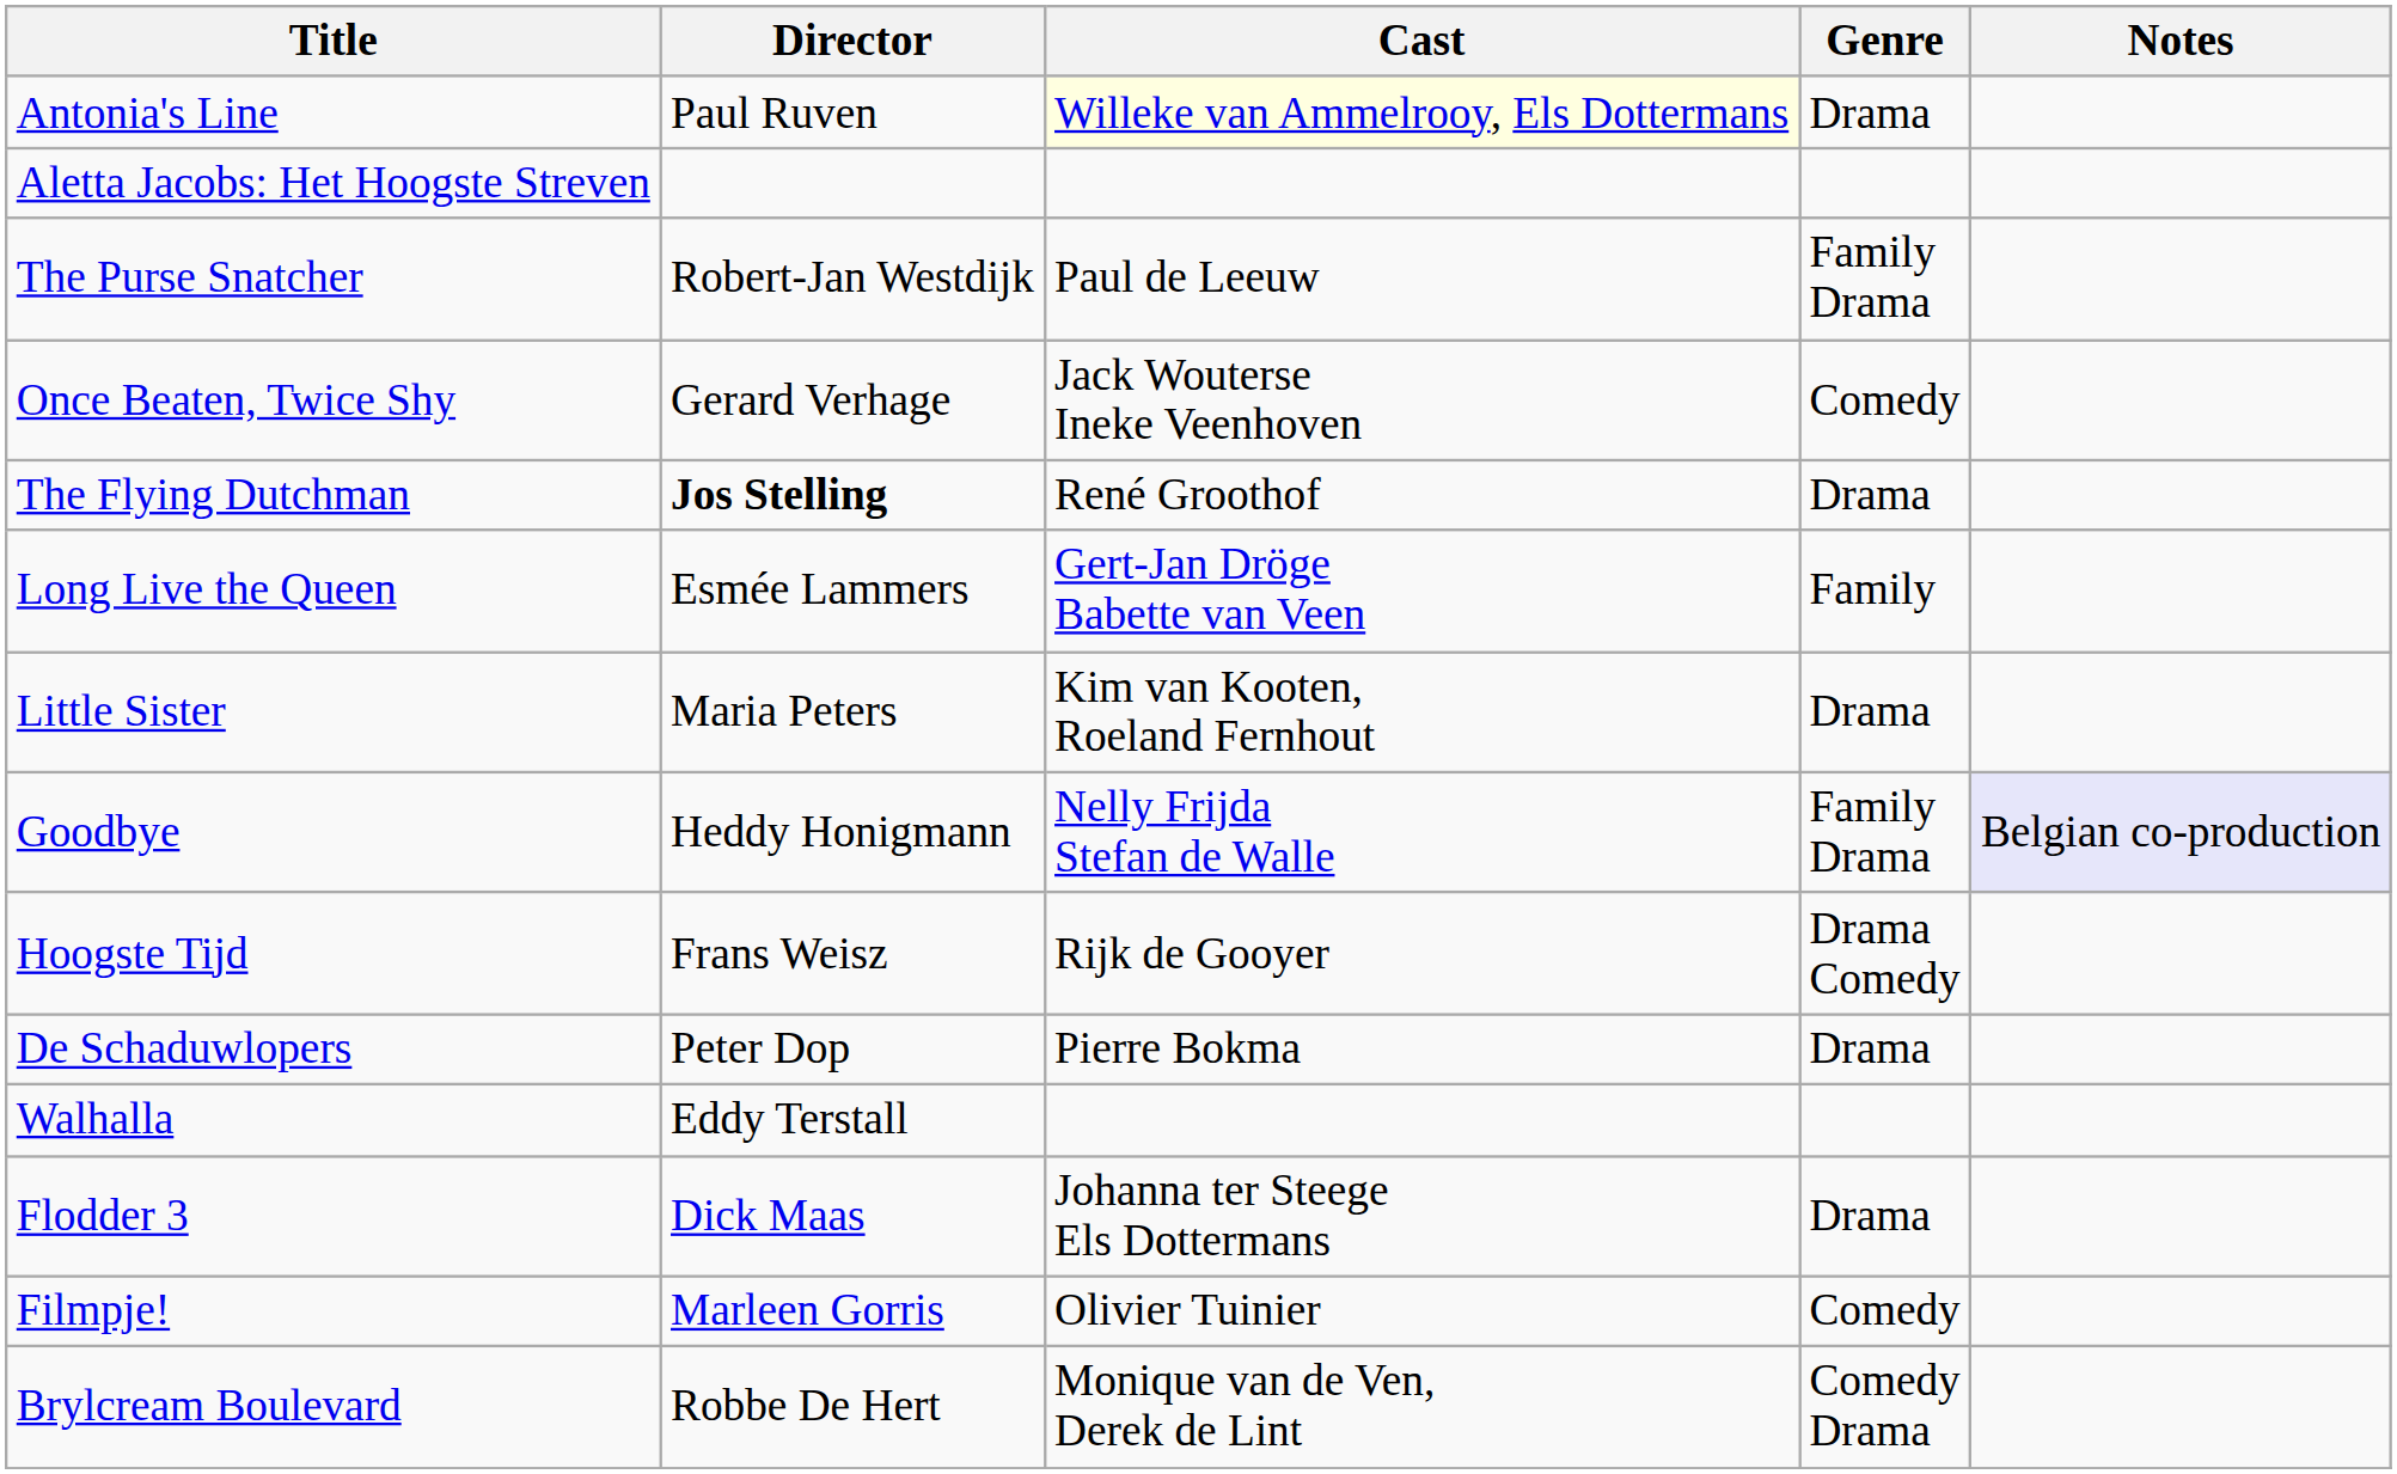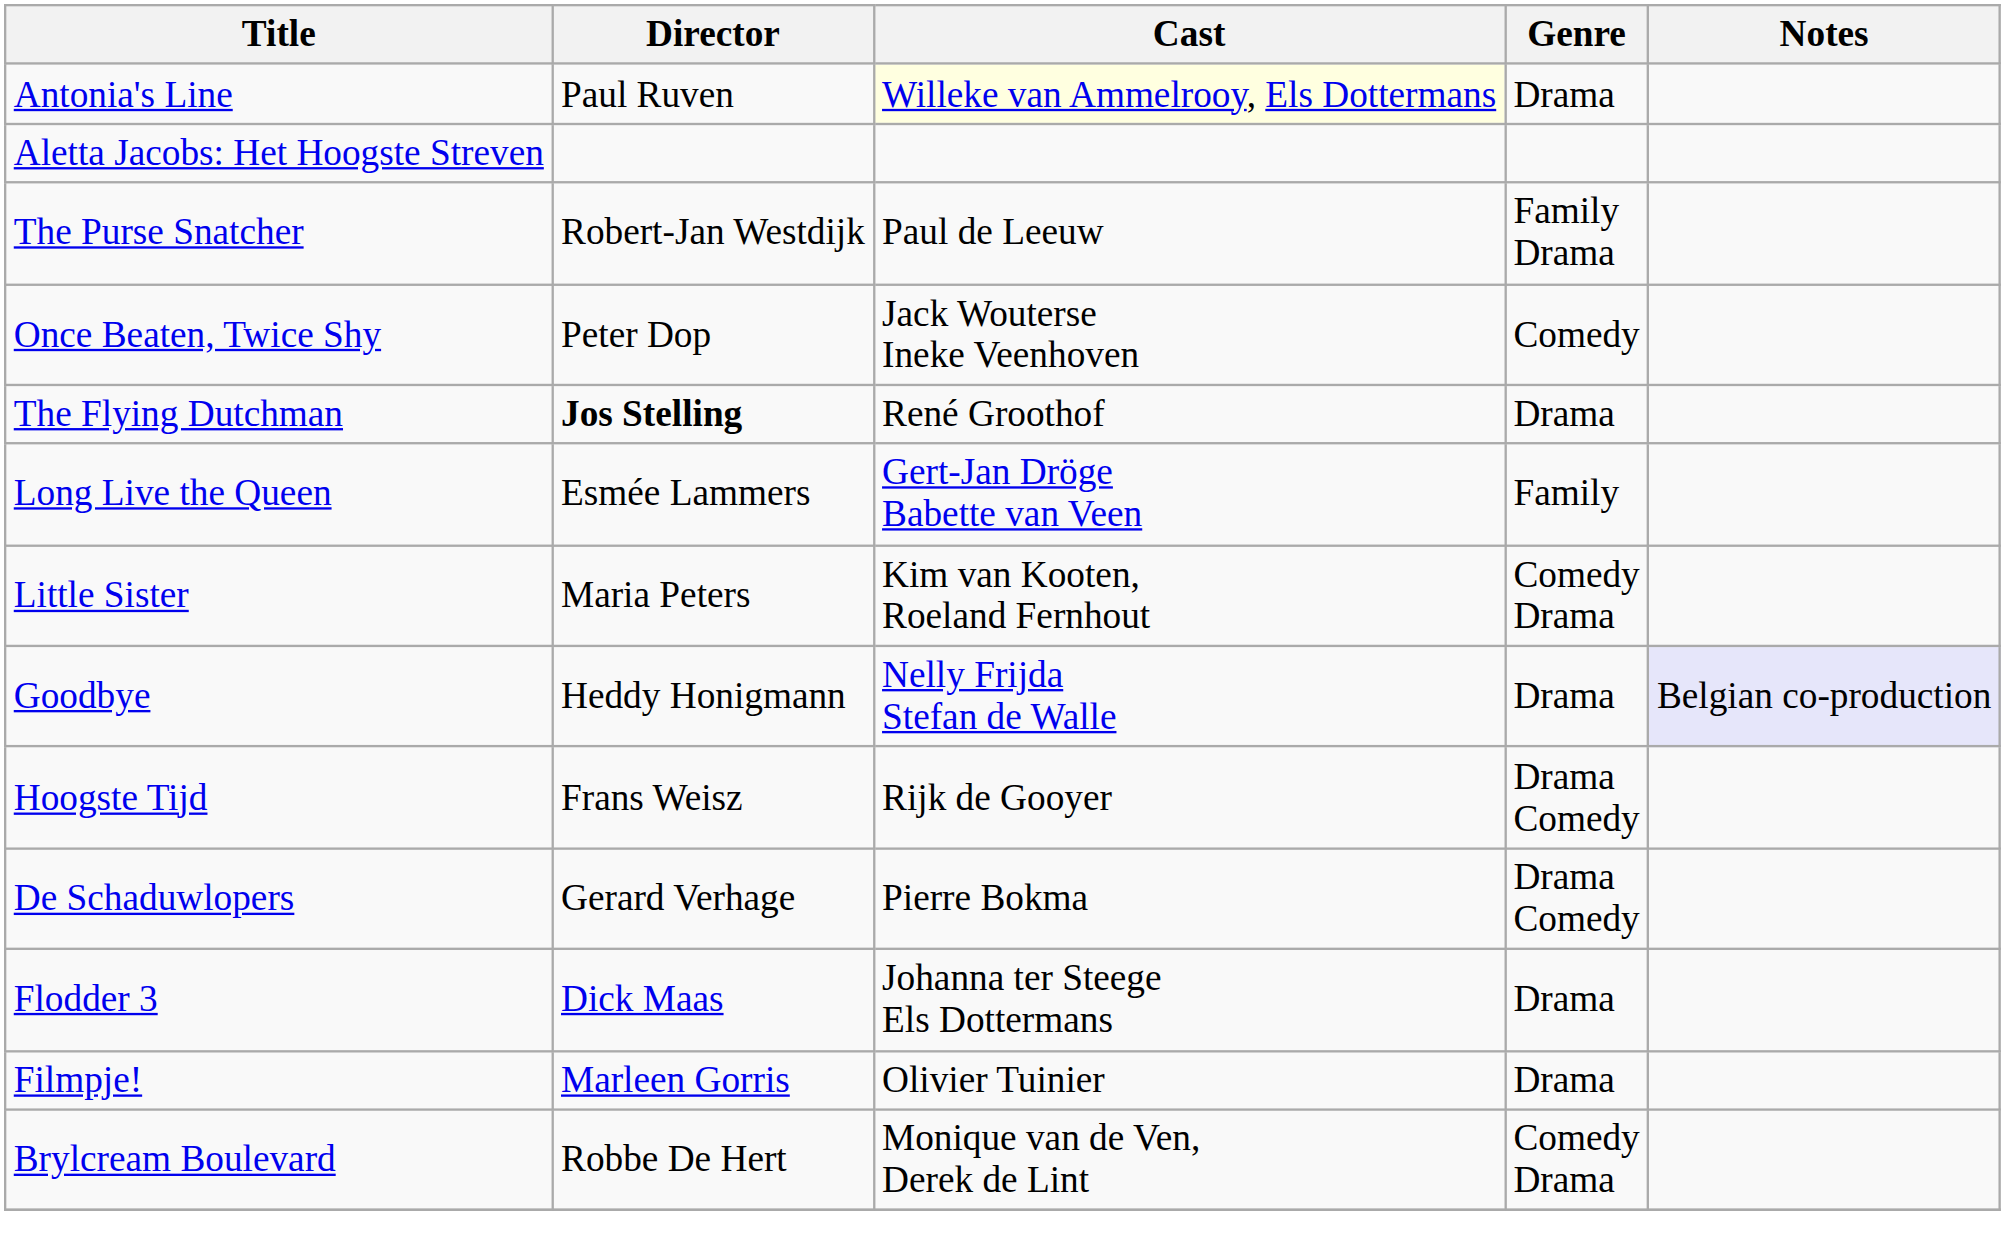 <table class="wikitable">
 <tr>
 <th>Title</th>
 <th>Director</th>
 <th>Cast</th>
 <th>Genre</th>
 <th>Notes</th>
 </tr>
 <tr>
 <td><a href='#'>Antonia's Line</a></td>
 <td>Paul Ruven</td>
 <td style="background: lightyellow;"><a href='#'>Willeke van Ammelrooy</a>, <a href='#'>Els Dottermans</a></td>
 <td>Drama</td>
 <td></td>
 </tr>
 <tr>
 <td><a href='#'>Aletta Jacobs: Het Hoogste Streven</a></td>
 <td></td>
 <td></td>
 <td></td>
 </tr>
 <tr>
 <td><a href='#'>The Purse Snatcher</a></td>
 <td>Robert-Jan Westdijk</td>
 <td>Paul de Leeuw</td>
 <td>Family<br>Drama</td>
 <td></td>
 </tr>
 <tr>
 <td><a href='#'>Once Beaten, Twice Shy</a></td>
-<td>Gerard Verhage</td>
+<td>Peter Dop</td>
 <td>Jack Wouterse<br>Ineke Veenhoven</td>
 <td>Comedy</td>
 <td></td>
 </tr>
 <tr>
 <td><a href='#'>The Flying Dutchman</a></td>
 <td><strong>Jos Stelling</strong></td>
 <td>René Groothof</td>
 <td>Drama</td>
 <td></td>
 </tr>
 <tr>
 <td><a href='#'>Long Live the Queen</a></td>
 <td>Esmée Lammers</td>
 <td><a href='#'>Gert-Jan Dröge</a><br><a href='#'>Babette van Veen</a></td>
 <td>Family</td>
 <td></td>
 </tr>
 <tr>
 <td><a href='#'>Little Sister</a></td>
 <td>Maria Peters</td>
 <td>Kim van Kooten,<br>Roeland Fernhout</td>
-<td>Drama</td>
+<td>Comedy<br>Drama</td>
 <td></td>
 </tr>
 <tr>
 <td><a href='#'>Goodbye</a></td>
 <td>Heddy Honigmann</td>
 <td><a href='#'>Nelly Frijda</a><br><a href='#'>Stefan de Walle</a></td>
-<td>Family<br>Drama</td>
+<td>Drama</td>
 <td style="background: lavender;">Belgian co-production</td>
 </tr>
 <tr>
 <td><a href='#'>Hoogste Tijd</a></td>
 <td>Frans Weisz</td>
 <td>Rijk de Gooyer</td>
 <td>Drama<br>Comedy</td>
 <td></td>
 </tr>
 <tr>
 <td><a href='#'>De Schaduwlopers</a></td>
-<td>Peter Dop</td>
+<td>Gerard Verhage</td>
 <td>Pierre Bokma</td>
-<td>Drama</td>
-<td></td>
-</tr>
-<tr>
-<td><a href='#'>Walhalla</a></td>
-<td>Eddy Terstall</td>
-<td></td>
-<td></td>
+<td>Drama<br>Comedy</td>
 <td></td>
 </tr>
 <tr>
 <td><a href='#'>Flodder 3</a></td>
 <td><a href='#'>Dick Maas</a></td>
 <td>Johanna ter Steege<br>Els Dottermans</td>
 <td>Drama</td>
 <td></td>
 </tr>
 <tr>
 <td><a href='#'>Filmpje!</a></td>
 <td><a href='#'>Marleen Gorris</a></td>
 <td>Olivier Tuinier</td>
-<td>Comedy</td>
+<td>Drama</td>
 <td></td>
 </tr>
 <tr>
 <td><a href='#'>Brylcream Boulevard</a></td>
 <td>Robbe De Hert</td>
 <td>Monique van de Ven,<br>Derek de Lint</td>
 <td>Comedy<br>Drama</td>
 <td></td>
 </tr>
 <tr>
 </tr>
 </table>
